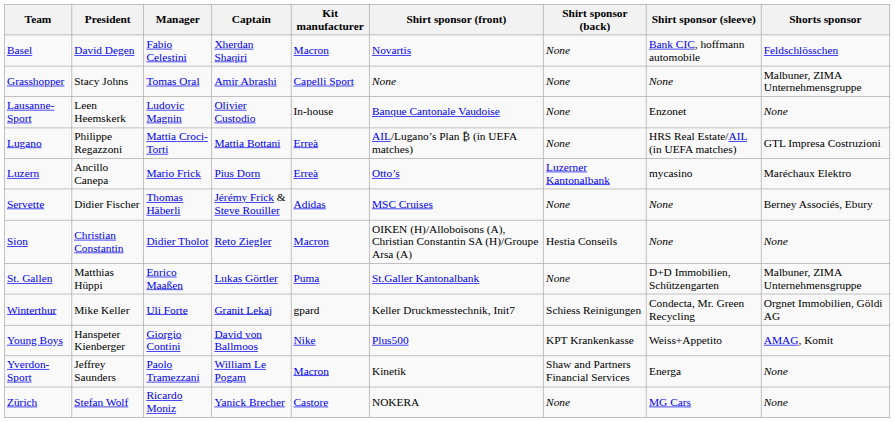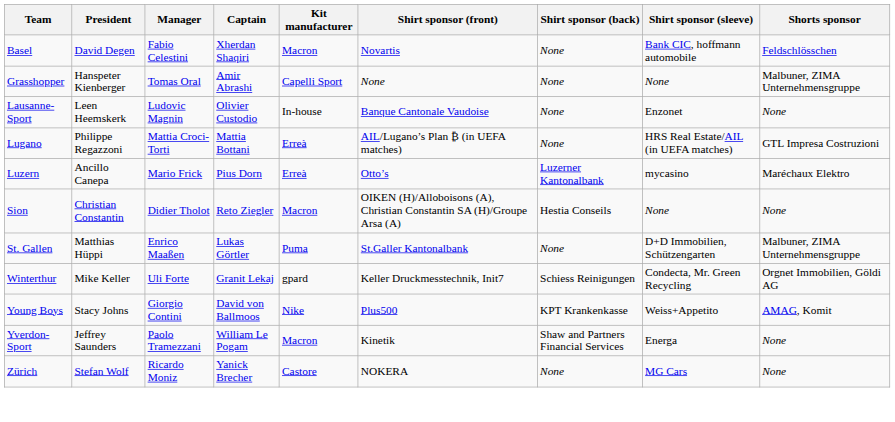 <table class="wikitable sortable" style="text-align: left; font-size:100%">
 <tr>
 <th>Team</th>
 <th>President</th>
 <th>Manager</th>
 <th>Captain</th>
 <th>Kit manufacturer</th>
 <th>Shirt sponsor (front)</th>
 <th>Shirt sponsor (back)</th>
 <th>Shirt sponsor (sleeve)</th>
 <th>Shorts sponsor</th>
 </tr>
 <tr>
 <td><a href='#'>Basel</a></td>
 <td> <a href='#'>David Degen</a></td>
 <td> <a href='#'>Fabio Celestini</a></td>
 <td> <a href='#'>Xherdan Shaqiri</a></td>
 <td><a href='#'>Macron</a></td>
 <td><a href='#'>Novartis</a></td>
 <td><em>None</em></td>
 <td><a href='#'>Bank CIC</a>, hoffmann automobile</td>
 <td><a href='#'>Feldschlösschen</a></td>
 </tr>
 <tr>
 <td><a href='#'>Grasshopper</a></td>
-<td> Stacy Johns</td>
+<td> Hanspeter Kienberger</td>
 <td> <a href='#'>Tomas Oral</a></td>
 <td> <a href='#'>Amir Abrashi</a></td>
 <td><a href='#'>Capelli Sport</a></td>
 <td><em>None</em></td>
 <td><em>None</em></td>
 <td><em>None</em></td>
 <td>Malbuner, ZIMA Unternehmensgruppe</td>
 </tr>
 <tr>
 <td><a href='#'>Lausanne-Sport</a></td>
 <td> Leen Heemskerk</td>
 <td> <a href='#'>Ludovic Magnin</a></td>
 <td> <a href='#'>Olivier Custodio</a></td>
 <td>In-house</td>
 <td><a href='#'>Banque Cantonale Vaudoise</a></td>
 <td><em>None</em></td>
 <td>Enzonet</td>
 <td><em>None</em></td>
 </tr>
 <tr>
 <td><a href='#'>Lugano</a></td>
 <td> Philippe Regazzoni</td>
 <td> <a href='#'>Mattia Croci-Torti</a></td>
 <td> <a href='#'>Mattia Bottani</a></td>
 <td><a href='#'>Erreà</a></td>
 <td><a href='#'>AIL</a>/Lugano’s Plan ₿ (in UEFA matches)</td>
 <td><em>None</em></td>
 <td>HRS Real Estate/<a href='#'>AIL</a> (in UEFA matches)</td>
 <td>GTL Impresa Costruzioni</td>
 </tr>
 <tr>
 <td><a href='#'>Luzern</a></td>
 <td> Ancillo Canepa</td>
 <td> <a href='#'>Mario Frick</a></td>
 <td> <a href='#'>Pius Dorn</a></td>
 <td><a href='#'>Erreà</a></td>
 <td><a href='#'>Otto’s</a></td>
 <td><a href='#'>Luzerner Kantonalbank</a></td>
 <td>mycasino</td>
 <td>Maréchaux Elektro</td>
 </tr>
 <tr>
-<td><a href='#'>Servette</a></td>
-<td> Didier Fischer</td>
-<td> <a href='#'>Thomas Häberli</a></td>
-<td> <a href='#'>Jérémy Frick</a> &  <a href='#'>Steve Rouiller</a></td>
-<td><a href='#'>Adidas</a></td>
-<td><a href='#'>MSC Cruises</a></td>
-<td><em>None</em></td>
-<td><em>None</em></td>
-<td>Berney Associés, Ebury</td>
-</tr>
-<tr>
 <td><a href='#'>Sion</a></td>
 <td> <a href='#'>Christian Constantin</a></td>
 <td> <a href='#'>Didier Tholot</a></td>
 <td> <a href='#'>Reto Ziegler</a></td>
 <td><a href='#'>Macron</a></td>
 <td>OIKEN (H)/Alloboisons (A), Christian Constantin SA (H)/Groupe Arsa (A)</td>
 <td>Hestia Conseils</td>
 <td><em>None</em></td>
 <td><em>None</em></td>
 </tr>
 <tr>
 <td><a href='#'>St. Gallen</a></td>
 <td> Matthias Hüppi</td>
 <td> <a href='#'>Enrico Maaßen</a></td>
 <td> <a href='#'>Lukas Görtler</a></td>
 <td><a href='#'>Puma</a></td>
 <td><a href='#'>St.Galler Kantonalbank</a></td>
 <td><em>None</em></td>
 <td>D+D Immobilien, Schützengarten</td>
 <td>Malbuner, ZIMA Unternehmensgruppe</td>
 </tr>
 <tr>
 <td><a href='#'>Winterthur</a></td>
 <td> Mike Keller</td>
 <td> <a href='#'>Uli Forte</a></td>
 <td> <a href='#'>Granit Lekaj</a></td>
 <td>gpard</td>
 <td>Keller Druckmesstechnik, Init7</td>
 <td>Schiess Reinigungen</td>
 <td>Condecta, Mr. Green Recycling</td>
 <td>Orgnet Immobilien, Göldi AG</td>
 </tr>
 <tr>
 <td><a href='#'>Young Boys</a></td>
-<td> Hanspeter Kienberger</td>
+<td> Stacy Johns</td>
 <td> <a href='#'>Giorgio Contini</a></td>
 <td> <a href='#'>David von Ballmoos</a></td>
 <td><a href='#'>Nike</a></td>
 <td><a href='#'>Plus500</a></td>
 <td>KPT Krankenkasse</td>
 <td>Weiss+Appetito</td>
 <td><a href='#'>AMAG</a>, Komit</td>
 </tr>
 <tr>
 <td><a href='#'>Yverdon-Sport</a></td>
 <td> Jeffrey Saunders</td>
 <td> <a href='#'>Paolo Tramezzani</a></td>
 <td> <a href='#'>William Le Pogam</a></td>
 <td><a href='#'>Macron</a></td>
 <td>Kinetik</td>
 <td>Shaw and Partners Financial Services</td>
 <td>Energa</td>
 <td><em>None</em></td>
 </tr>
 <tr>
 <td><a href='#'>Zürich</a></td>
 <td> <a href='#'>Stefan Wolf</a></td>
 <td> <a href='#'>Ricardo Moniz</a></td>
 <td> <a href='#'>Yanick Brecher</a></td>
 <td><a href='#'>Castore</a></td>
 <td>NOKERA</td>
 <td><em>None</em></td>
 <td><a href='#'>MG Cars</a></td>
 <td><em>None</em></td>
 </tr>
 </table>
